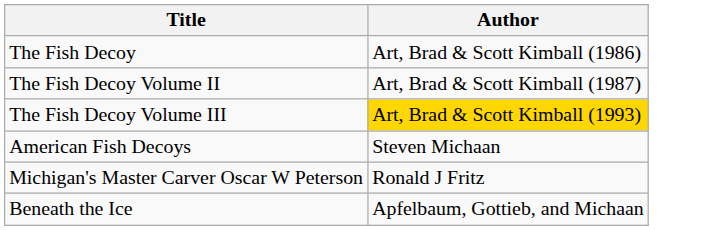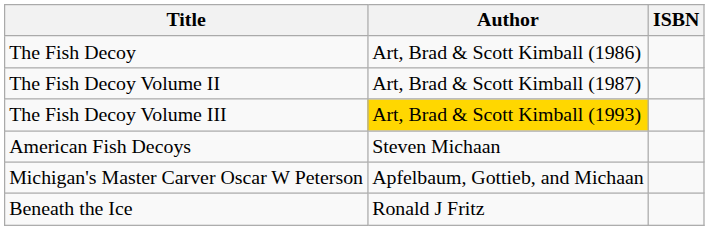 <table class="wikitable">
 <tr>
 <th>Title</th>
 <th>Author</th>
+<th>ISBN</th>
 </tr>
 <tr>
 <td>The Fish Decoy</td>
 <td>Art, Brad & Scott Kimball (1986)</td>
+<td></td>
 </tr>
 <tr>
 <td>The Fish Decoy Volume II</td>
 <td>Art, Brad & Scott Kimball (1987)</td>
+<td></td>
 </tr>
 <tr>
 <td>The Fish Decoy Volume III</td>
 <td style="background: gold;">Art, Brad & Scott Kimball (1993)</td>
+<td></td>
 </tr>
 <tr>
 <td>American Fish Decoys</td>
 <td>Steven Michaan</td>
+<td></td>
 </tr>
 <tr>
 <td>Michigan's Master Carver Oscar W Peterson</td>
-<td>Ronald J Fritz</td>
+<td>Apfelbaum, Gottieb, and Michaan</td>
+<td></td>
 </tr>
 <tr>
 <td>Beneath the Ice</td>
-<td>Apfelbaum, Gottieb, and Michaan</td>
+<td>Ronald J Fritz</td>
+<td></td>
 </tr>
 </table>
